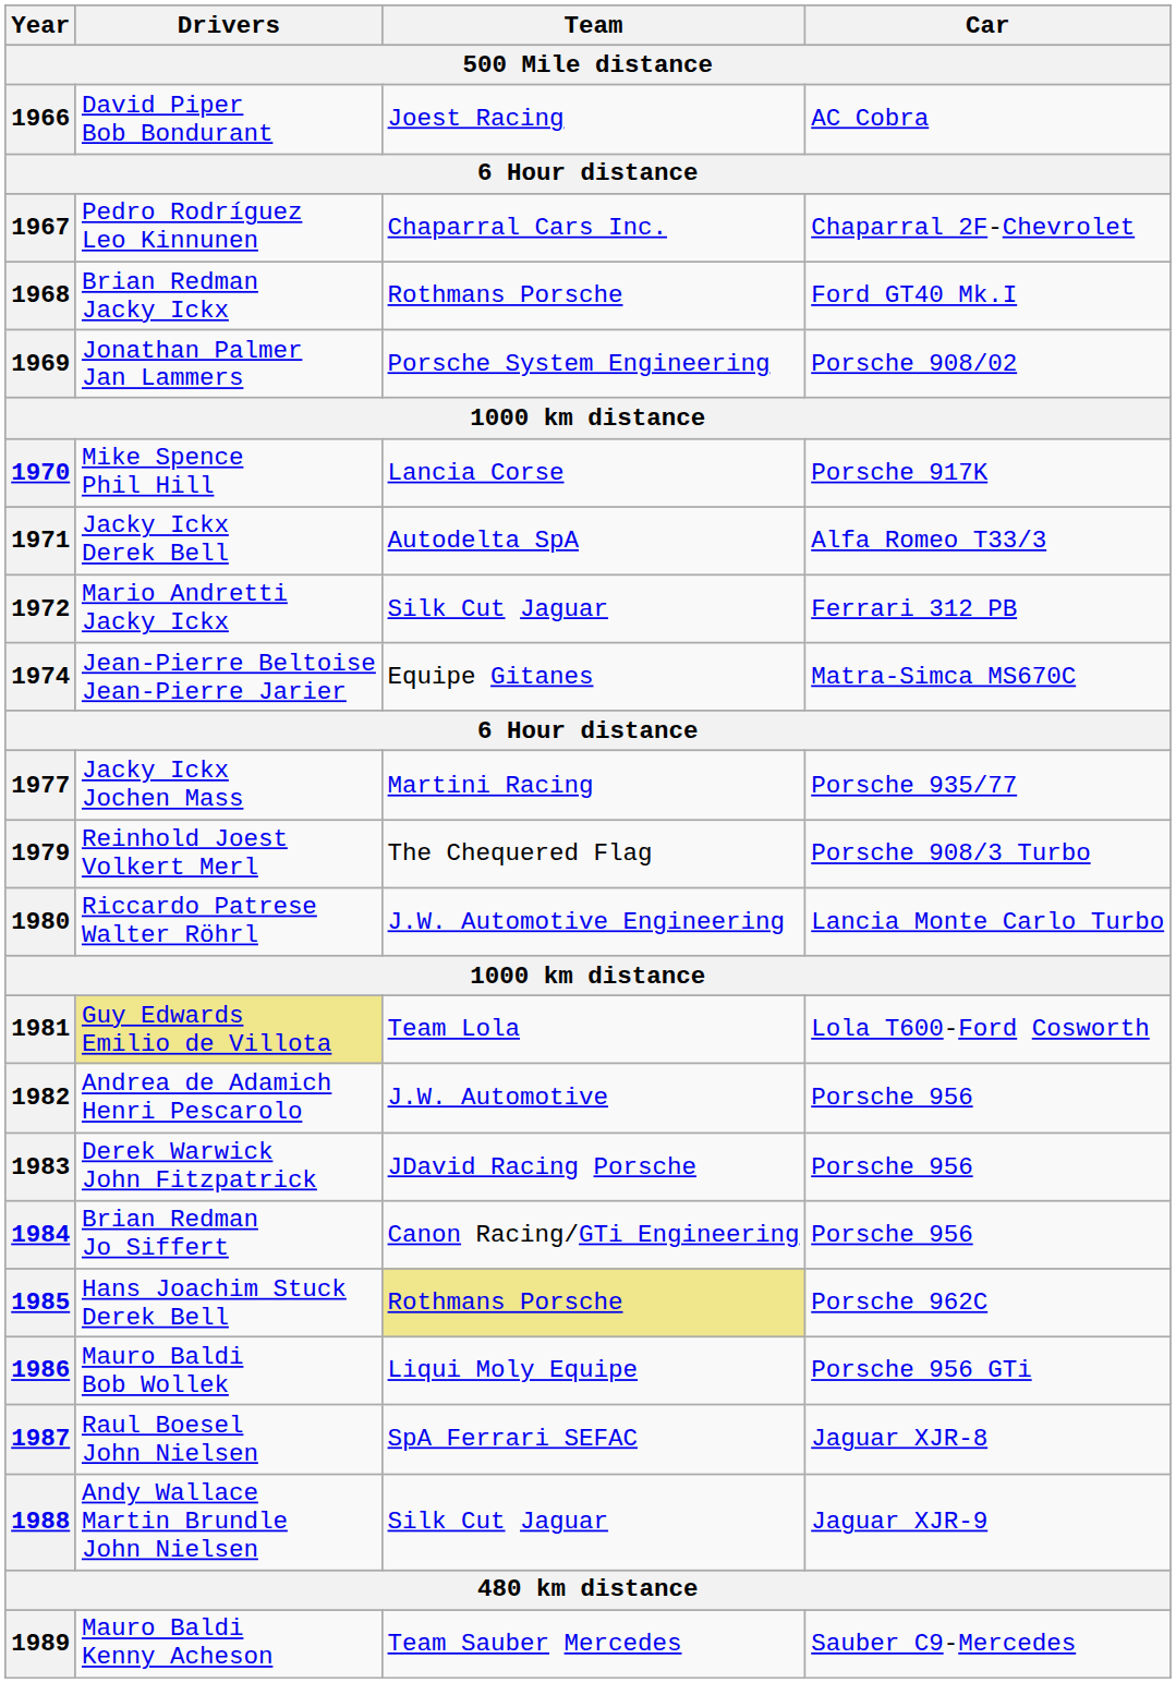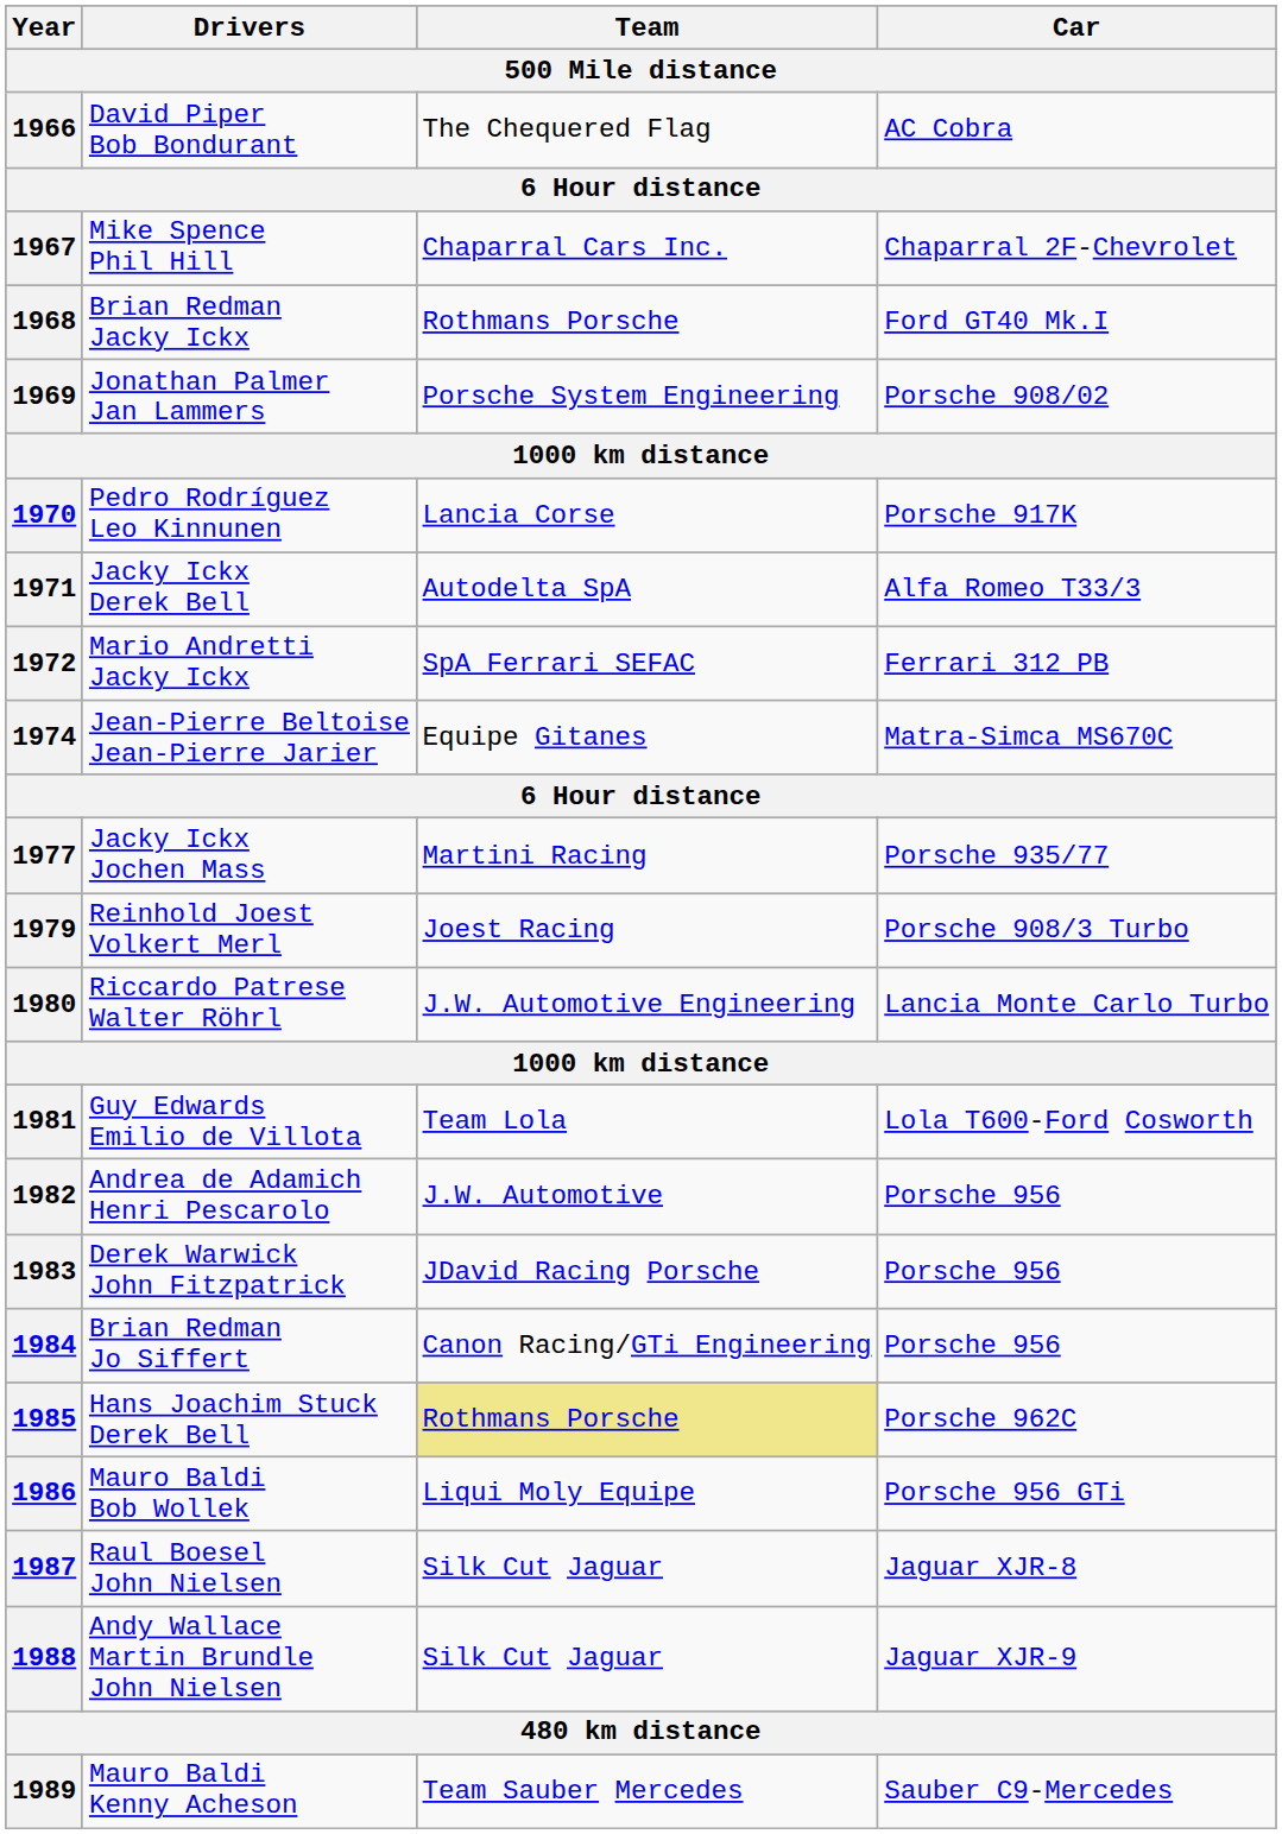 <table class="wikitable" style="font-size: 100%;">
 <tr>
 <th>Year</th>
 <th>Drivers</th>
 <th>Team</th>
 <th>Car</th>
 </tr>
 <tr>
 <th colspan=4>500 Mile distance</th>
 </tr>
 <tr>
 <th>1966</th>
 <td> <a href='#'>David Piper</a><br> <a href='#'>Bob Bondurant</a></td>
-<td> <a href='#'>Joest Racing</a></td>
+<td> The Chequered Flag</td>
 <td><a href='#'>AC Cobra</a></td>
 </tr>
 <tr>
 <th colspan=4>6 Hour distance</th>
 </tr>
 <tr>
 <th>1967</th>
-<td> <a href='#'>Pedro Rodríguez</a><br> <a href='#'>Leo Kinnunen</a></td>
+<td> <a href='#'>Mike Spence</a><br> <a href='#'>Phil Hill</a></td>
 <td> <a href='#'>Chaparral Cars Inc.</a></td>
 <td><a href='#'>Chaparral 2F</a>-<a href='#'>Chevrolet</a></td>
 </tr>
 <tr>
 <th>1968</th>
 <td> <a href='#'>Brian Redman</a><br> <a href='#'>Jacky Ickx</a></td>
 <td> <a href='#'>Rothmans Porsche</a></td>
 <td><a href='#'>Ford GT40 Mk.I</a></td>
 </tr>
 <tr>
 <th>1969</th>
 <td> <a href='#'>Jonathan Palmer</a><br> <a href='#'>Jan Lammers</a></td>
 <td> <a href='#'>Porsche System Engineering</a></td>
 <td><a href='#'>Porsche 908/02</a></td>
 </tr>
 <tr>
 <th colspan=4>1000 km distance</th>
 </tr>
 <tr>
 <th><a href='#'>1970</a></th>
-<td> <a href='#'>Mike Spence</a><br> <a href='#'>Phil Hill</a></td>
+<td> <a href='#'>Pedro Rodríguez</a><br> <a href='#'>Leo Kinnunen</a></td>
 <td> <a href='#'>Lancia Corse</a></td>
 <td><a href='#'>Porsche 917K</a></td>
 </tr>
 <tr>
 <th>1971</th>
 <td> <a href='#'>Jacky Ickx</a><br> <a href='#'>Derek Bell</a></td>
 <td> <a href='#'>Autodelta SpA</a></td>
 <td><a href='#'>Alfa Romeo T33/3</a></td>
 </tr>
 <tr>
 <th>1972</th>
 <td> <a href='#'>Mario Andretti</a><br> <a href='#'>Jacky Ickx</a></td>
-<td> <a href='#'>Silk Cut</a> <a href='#'>Jaguar</a></td>
+<td> <a href='#'>SpA Ferrari SEFAC</a></td>
 <td><a href='#'>Ferrari 312 PB</a></td>
 </tr>
 <tr>
 <th>1974</th>
 <td> <a href='#'>Jean-Pierre Beltoise</a><br> <a href='#'>Jean-Pierre Jarier</a></td>
 <td> Equipe <a href='#'>Gitanes</a></td>
 <td><a href='#'>Matra-Simca MS670C</a></td>
 </tr>
 <tr>
 <th colspan=4>6 Hour distance</th>
 </tr>
 <tr>
 <th>1977</th>
 <td> <a href='#'>Jacky Ickx</a><br> <a href='#'>Jochen Mass</a></td>
 <td> <a href='#'>Martini Racing</a></td>
 <td><a href='#'>Porsche 935/77</a></td>
 </tr>
 <tr>
 <th>1979</th>
 <td> <a href='#'>Reinhold Joest</a><br> <a href='#'>Volkert Merl</a></td>
-<td> The Chequered Flag</td>
+<td> <a href='#'>Joest Racing</a></td>
 <td><a href='#'>Porsche 908/3 Turbo</a></td>
 </tr>
 <tr>
 <th>1980</th>
 <td> <a href='#'>Riccardo Patrese</a><br> <a href='#'>Walter Röhrl</a></td>
 <td> <a href='#'>J.W. Automotive Engineering</a></td>
 <td><a href='#'>Lancia Monte Carlo Turbo</a></td>
 </tr>
 <tr>
 <th colspan=4>1000 km distance</th>
 </tr>
 <tr>
 <th>1981</th>
-<td style="background: khaki;"> <a href='#'>Guy Edwards</a><br> <a href='#'>Emilio de Villota</a></td>
+<td> <a href='#'>Guy Edwards</a><br> <a href='#'>Emilio de Villota</a></td>
 <td> <a href='#'>Team Lola</a></td>
 <td><a href='#'>Lola T600</a>-<a href='#'>Ford</a> <a href='#'>Cosworth</a></td>
 </tr>
 <tr>
 <th>1982</th>
 <td> <a href='#'>Andrea de Adamich</a><br> <a href='#'>Henri Pescarolo</a></td>
 <td> <a href='#'>J.W. Automotive</a></td>
 <td><a href='#'>Porsche 956</a></td>
 </tr>
 <tr>
 <th>1983</th>
 <td> <a href='#'>Derek Warwick</a><br> <a href='#'>John Fitzpatrick</a></td>
 <td> <a href='#'>JDavid Racing</a> <a href='#'>Porsche</a></td>
 <td><a href='#'>Porsche 956</a></td>
 </tr>
 <tr>
 <th><a href='#'>1984</a></th>
 <td> <a href='#'>Brian Redman</a><br> <a href='#'>Jo Siffert</a></td>
 <td> <a href='#'>Canon</a> Racing/<a href='#'>GTi Engineering</a></td>
 <td><a href='#'>Porsche 956</a></td>
 </tr>
 <tr>
 <th><a href='#'>1985</a></th>
 <td> <a href='#'>Hans Joachim Stuck</a><br> <a href='#'>Derek Bell</a></td>
 <td style="background: khaki;"> <a href='#'>Rothmans Porsche</a></td>
 <td><a href='#'>Porsche 962C</a></td>
 </tr>
 <tr>
 <th><a href='#'>1986</a></th>
 <td> <a href='#'>Mauro Baldi</a><br> <a href='#'>Bob Wollek</a></td>
 <td> <a href='#'>Liqui Moly Equipe</a></td>
 <td><a href='#'>Porsche 956 GTi</a></td>
 </tr>
 <tr>
 <th><a href='#'>1987</a></th>
 <td> <a href='#'>Raul Boesel</a><br> <a href='#'>John Nielsen</a></td>
-<td> <a href='#'>SpA Ferrari SEFAC</a></td>
+<td> <a href='#'>Silk Cut</a> <a href='#'>Jaguar</a></td>
 <td><a href='#'>Jaguar XJR-8</a></td>
 </tr>
 <tr>
 <th><a href='#'>1988</a></th>
 <td> <a href='#'>Andy Wallace</a><br> <a href='#'>Martin Brundle</a><br> <a href='#'>John Nielsen</a></td>
 <td> <a href='#'>Silk Cut</a> <a href='#'>Jaguar</a></td>
 <td><a href='#'>Jaguar XJR-9</a></td>
 </tr>
 <tr>
 <th colspan=4>480 km distance</th>
 </tr>
 <tr>
 <th>1989</th>
 <td> <a href='#'>Mauro Baldi</a><br> <a href='#'>Kenny Acheson</a></td>
 <td> <a href='#'>Team Sauber</a> <a href='#'>Mercedes</a></td>
 <td><a href='#'>Sauber C9</a>-<a href='#'>Mercedes</a></td>
 </tr>
 </table>
